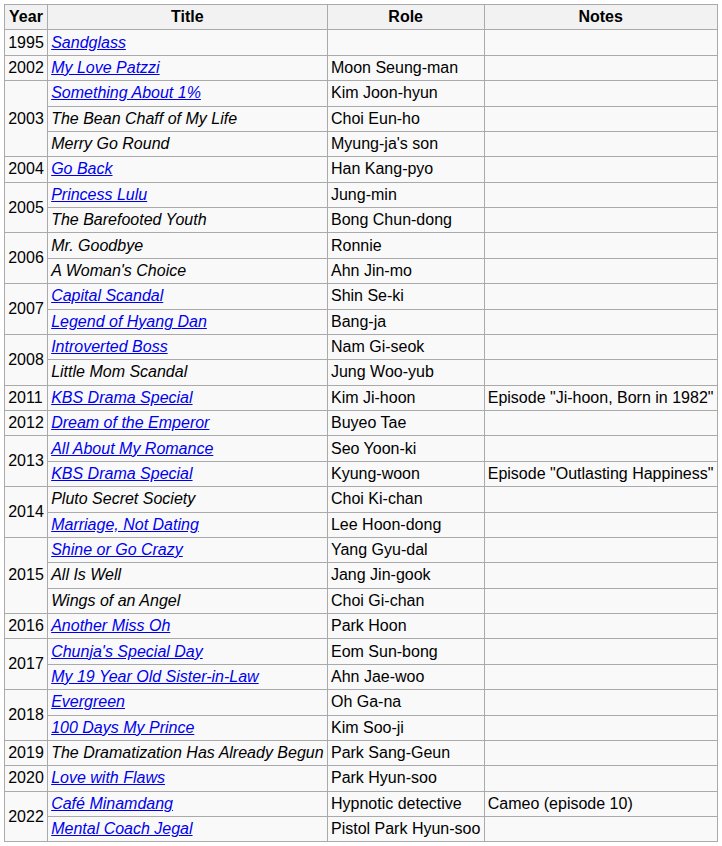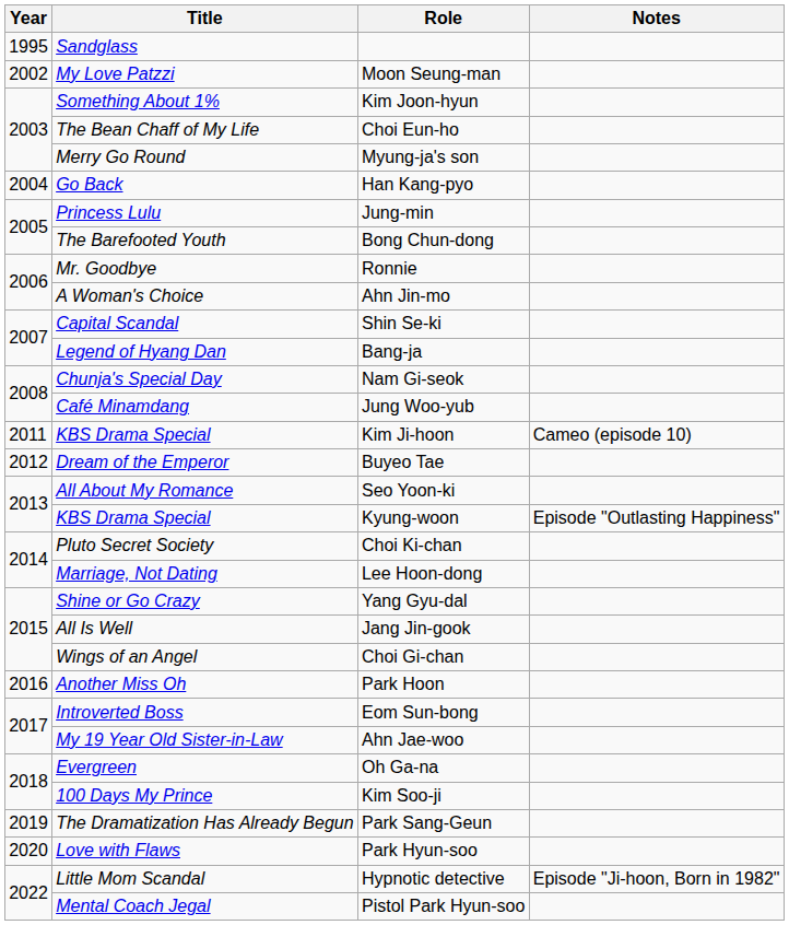 <table class="wikitable">
 <tr>
 <th>Year</th>
 <th>Title</th>
 <th>Role</th>
 <th>Notes</th>
 </tr>
 <tr>
 <td>1995</td>
 <td><em><a href='#'>Sandglass</a></em></td>
 <td></td>
 <td></td>
 </tr>
 <tr>
 <td>2002</td>
 <td><em><a href='#'>My Love Patzzi</a></em></td>
 <td>Moon Seung-man</td>
 <td></td>
 </tr>
 <tr>
 <td rowspan=3>2003</td>
 <td><em><a href='#'>Something About 1%</a></em></td>
 <td>Kim Joon-hyun</td>
 <td></td>
 </tr>
 <tr>
 <td><em>The Bean Chaff of My Life</em></td>
 <td>Choi Eun-ho</td>
 <td></td>
 </tr>
 <tr>
 <td><em>Merry Go Round</em></td>
 <td>Myung-ja's son</td>
 <td></td>
 </tr>
 <tr>
 <td>2004</td>
 <td><em><a href='#'>Go Back</a></em></td>
 <td>Han Kang-pyo</td>
 <td></td>
 </tr>
 <tr>
 <td rowspan=2>2005</td>
 <td><em><a href='#'>Princess Lulu</a></em></td>
 <td>Jung-min</td>
 <td></td>
 </tr>
 <tr>
 <td><em>The Barefooted Youth</em></td>
 <td>Bong Chun-dong</td>
 <td></td>
 </tr>
 <tr>
 <td rowspan=2>2006</td>
 <td><em>Mr. Goodbye</em></td>
 <td>Ronnie</td>
 <td></td>
 </tr>
 <tr>
 <td><em>A Woman's Choice</em></td>
 <td>Ahn Jin-mo</td>
 <td></td>
 </tr>
 <tr>
 <td rowspan=2>2007</td>
 <td><em><a href='#'>Capital Scandal</a></em></td>
 <td>Shin Se-ki</td>
 <td></td>
 </tr>
 <tr>
 <td><em><a href='#'>Legend of Hyang Dan</a></em></td>
 <td>Bang-ja</td>
 <td></td>
 </tr>
 <tr>
 <td rowspan=2>2008</td>
-<td><em><a href='#'>Introverted Boss</a></em></td>
+<td><em><a href='#'>Chunja's Special Day</a></em></td>
 <td>Nam Gi-seok</td>
 <td></td>
 </tr>
 <tr>
-<td><em>Little Mom Scandal</em></td>
+<td><em><a href='#'>Café Minamdang</a></em></td>
 <td>Jung Woo-yub</td>
 <td></td>
 </tr>
 <tr>
 <td>2011</td>
 <td><em><a href='#'>KBS Drama Special</a></em></td>
 <td>Kim Ji-hoon</td>
-<td>Episode "Ji-hoon, Born in 1982"</td>
+<td>Cameo (episode 10)</td>
 </tr>
 <tr>
 <td>2012</td>
 <td><em><a href='#'>Dream of the Emperor</a></em></td>
 <td>Buyeo Tae</td>
 <td></td>
 </tr>
 <tr>
 <td rowspan=2>2013</td>
 <td><em><a href='#'>All About My Romance</a></em></td>
 <td>Seo Yoon-ki</td>
 <td></td>
 </tr>
 <tr>
 <td><em><a href='#'>KBS Drama Special</a></em></td>
 <td>Kyung-woon</td>
 <td>Episode "Outlasting Happiness"</td>
 </tr>
 <tr>
 <td rowspan=2>2014</td>
 <td><em>Pluto Secret Society</em></td>
 <td>Choi Ki-chan</td>
 <td></td>
 </tr>
 <tr>
 <td><em><a href='#'>Marriage, Not Dating</a></em></td>
 <td>Lee Hoon-dong</td>
 <td></td>
 </tr>
 <tr>
 <td rowspan=3>2015</td>
 <td><em><a href='#'>Shine or Go Crazy</a></em></td>
 <td>Yang Gyu-dal</td>
 <td></td>
 </tr>
 <tr>
 <td><em>All Is Well</em></td>
 <td>Jang Jin-gook</td>
 <td></td>
 </tr>
 <tr>
 <td><em>Wings of an Angel</em></td>
 <td>Choi Gi-chan</td>
 <td></td>
 </tr>
 <tr>
 <td>2016</td>
 <td><em><a href='#'>Another Miss Oh</a></em></td>
 <td>Park Hoon</td>
 <td></td>
 </tr>
 <tr>
 <td rowspan=2>2017</td>
-<td><em><a href='#'>Chunja's Special Day</a></em></td>
+<td><em><a href='#'>Introverted Boss</a></em></td>
 <td>Eom Sun-bong</td>
 <td></td>
 </tr>
 <tr>
 <td><em><a href='#'>My 19 Year Old Sister-in-Law</a></em></td>
 <td>Ahn Jae-woo</td>
 <td></td>
 </tr>
 <tr>
 <td rowspan=2>2018</td>
 <td><em><a href='#'>Evergreen</a></em></td>
 <td>Oh Ga-na</td>
 <td></td>
 </tr>
 <tr>
 <td><em><a href='#'>100 Days My Prince</a></em></td>
 <td>Kim Soo-ji</td>
 <td></td>
 </tr>
 <tr>
 <td>2019</td>
 <td><em>The Dramatization Has Already Begun</em></td>
 <td>Park Sang-Geun</td>
 <td></td>
 </tr>
 <tr>
 <td>2020</td>
 <td><em><a href='#'>Love with Flaws</a></em></td>
 <td>Park Hyun-soo</td>
 <td></td>
 </tr>
 <tr>
 <td rowspan=2>2022</td>
-<td><em><a href='#'>Café Minamdang</a></em></td>
+<td><em>Little Mom Scandal</em></td>
 <td>Hypnotic detective</td>
-<td>Cameo (episode 10)</td>
+<td>Episode "Ji-hoon, Born in 1982"</td>
 </tr>
 <tr>
 <td><em><a href='#'>Mental Coach Jegal</a></em></td>
 <td>Pistol Park Hyun-soo</td>
 <td></td>
 </tr>
 </table>
